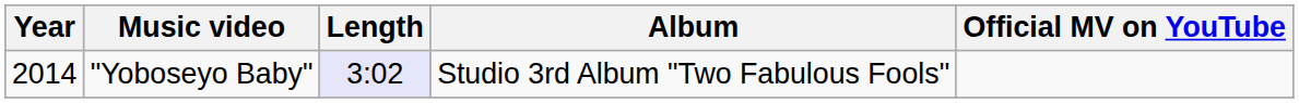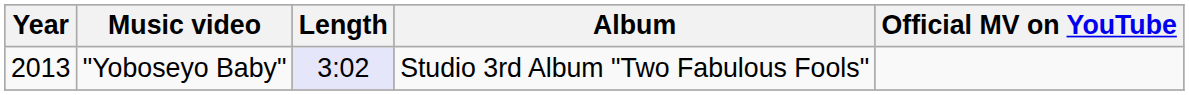 <table class="wikitable" style="text-align: center">
 <tr>
 <th>Year</th>
 <th>Music video</th>
 <th>Length</th>
 <th>Album</th>
 <th>Official MV on <a href='#'>YouTube</a></th>
 </tr>
 <tr>
-<td>2014</td>
+<td>2013</td>
 <td>"Yoboseyo Baby"</td>
 <td style="background: lavender;">3:02</td>
 <td>Studio 3rd Album "Two Fabulous Fools"</td>
 <td></td>
 </tr>
 </table>
